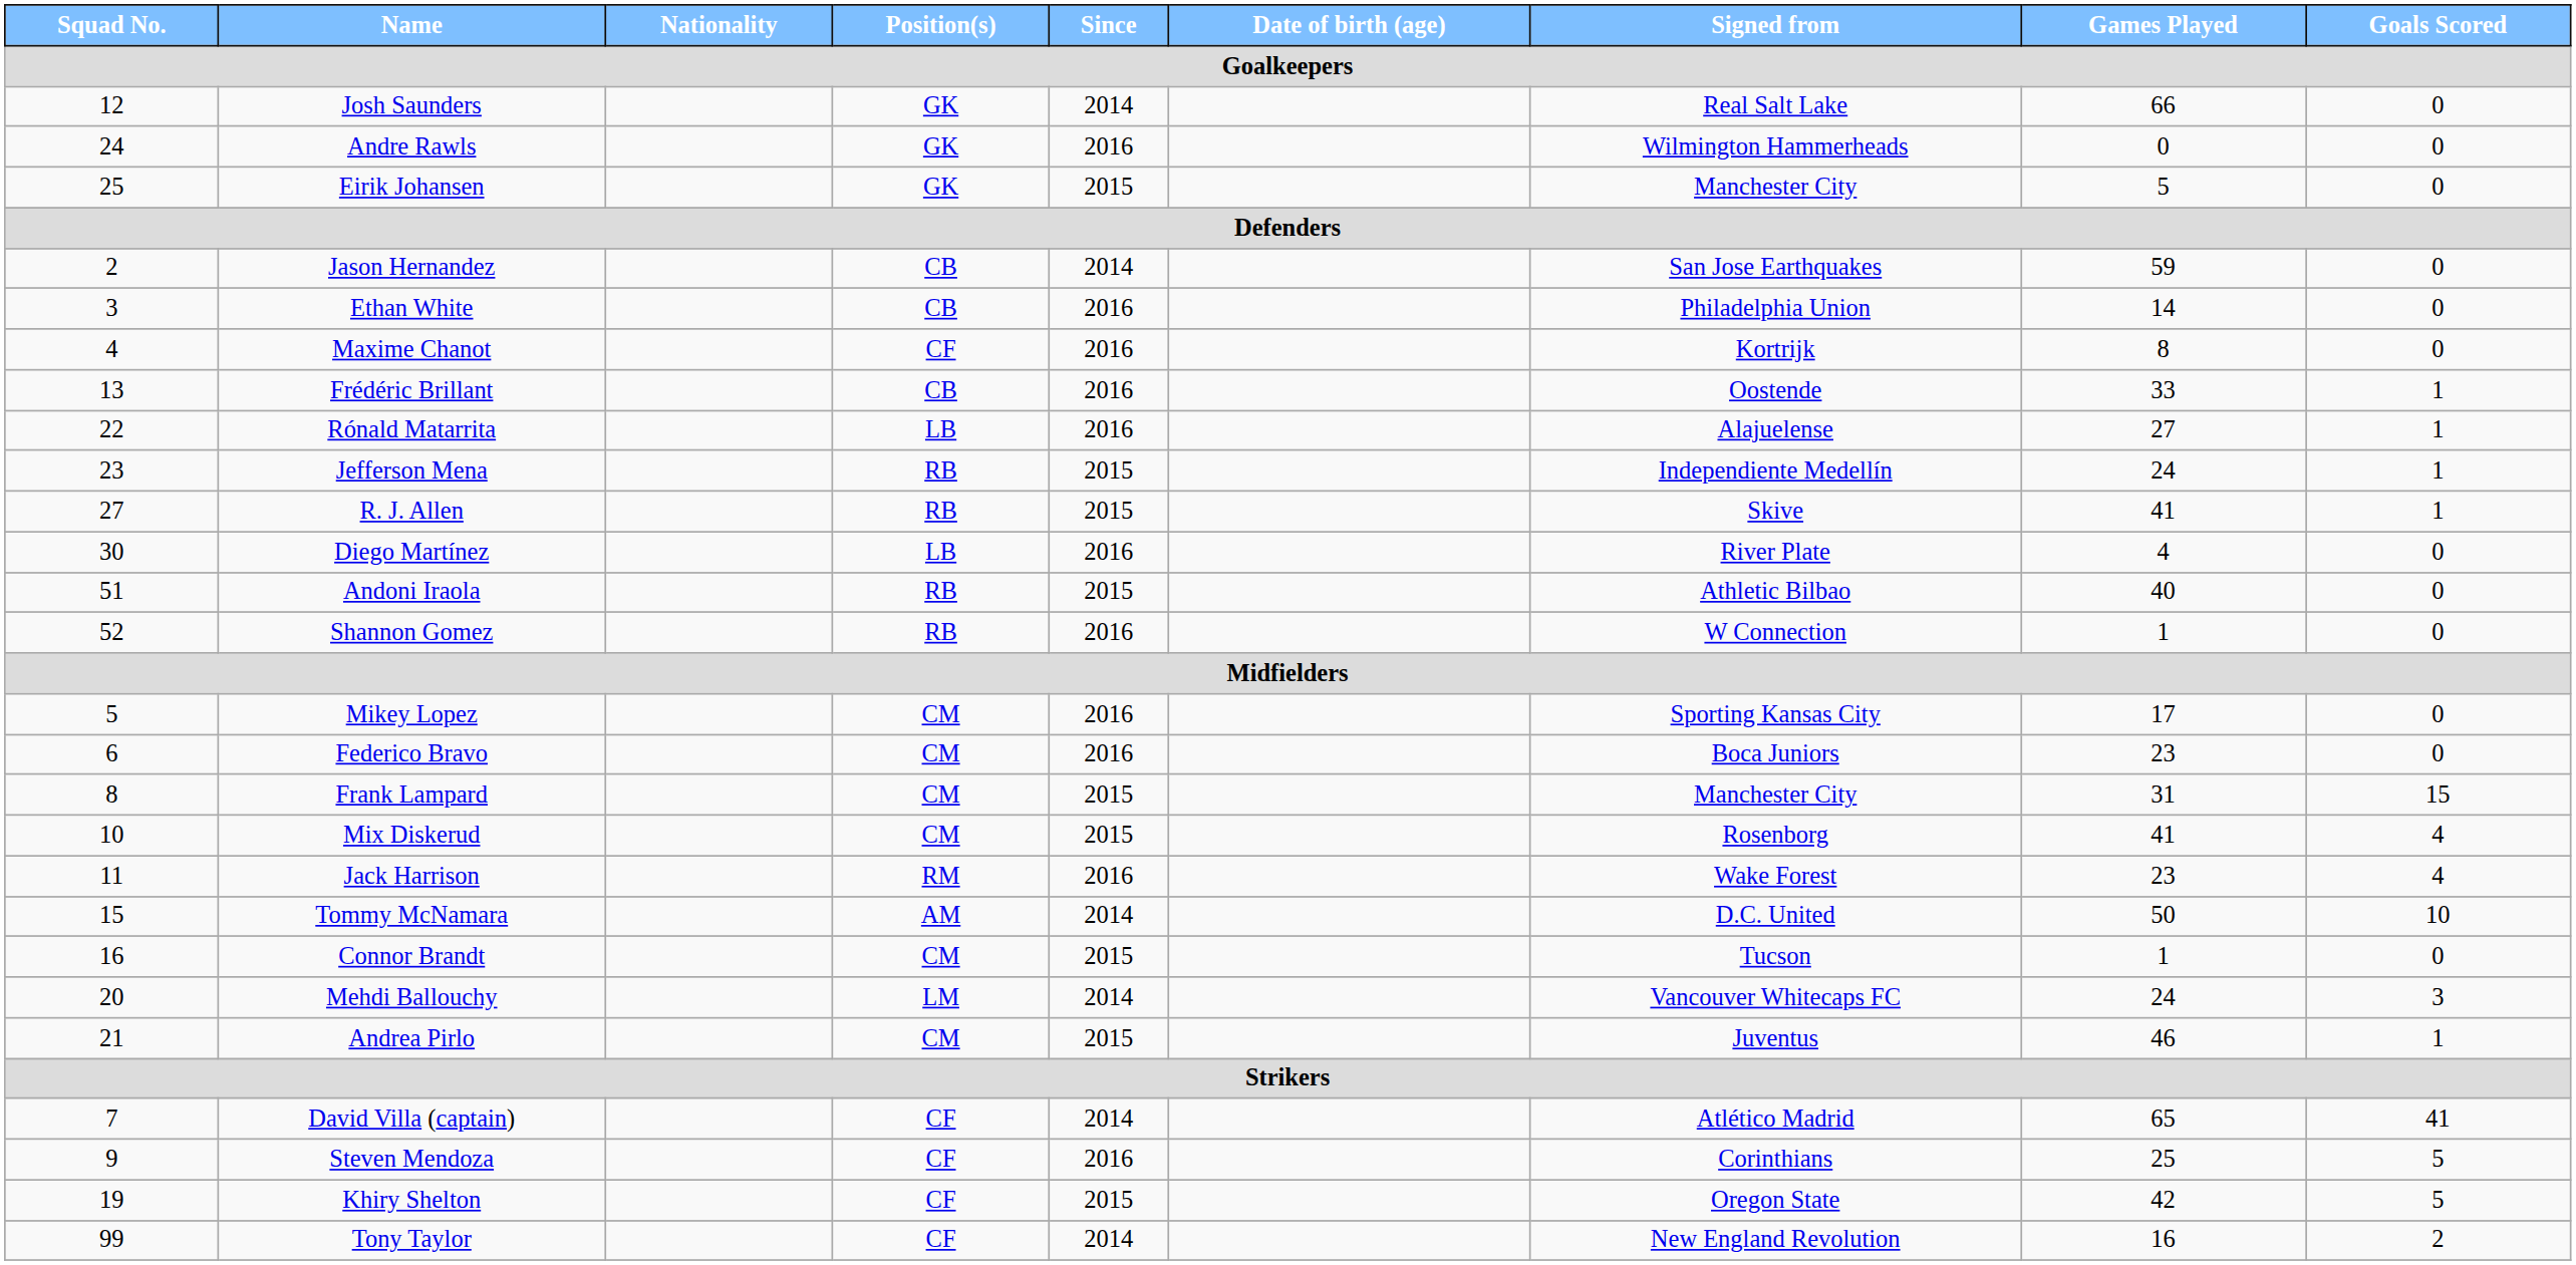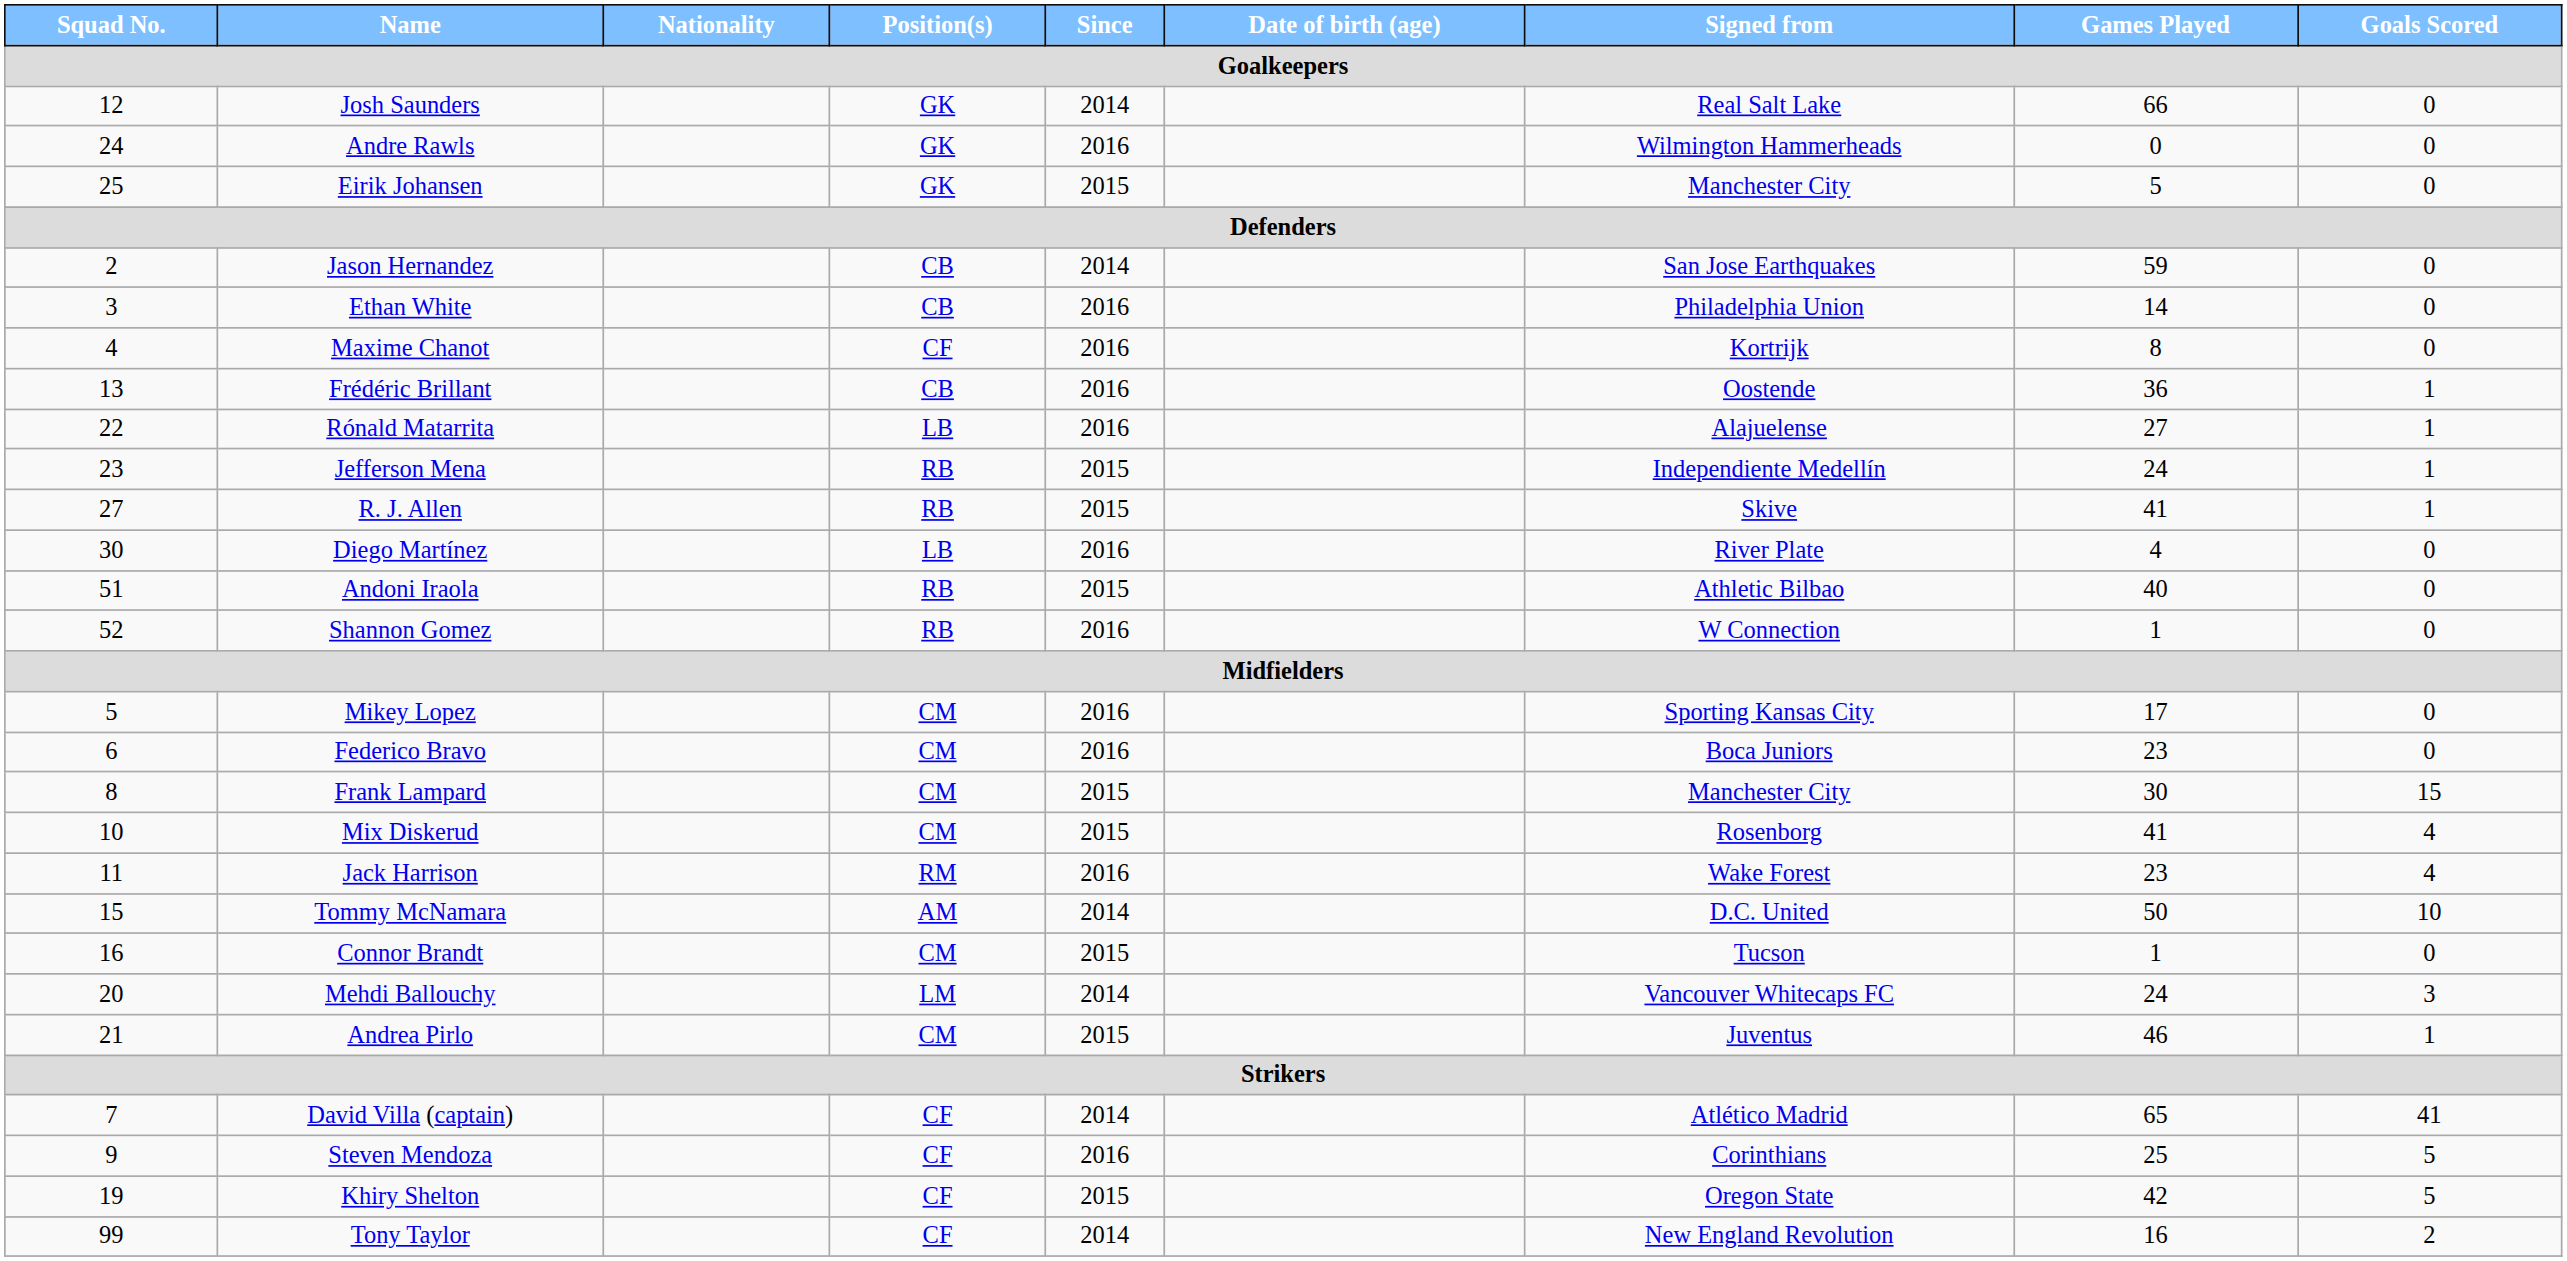 <table class="wikitable" style="text-align:center; font-size:90%; width:95%;">
 <tr>
 <th style="background:#7EBFFF; color:#fff; border:1px solid #0e0e0e; text-align:center;">Squad No.</th>
 <th style="background:#7EBFFF; color:#fff; border:1px solid #0e0e0e; text-align:center;">Name</th>
 <th style="background:#7EBFFF; color:#fff; border:1px solid #0e0e0e; text-align:center;">Nationality</th>
 <th style="background:#7EBFFF; color:#fff; border:1px solid #0e0e0e; text-align:center;">Position(s)</th>
 <th style="background:#7EBFFF; color:#fff; border:1px solid #0e0e0e; text-align:center;">Since</th>
 <th style="background:#7EBFFF; color:#fff; border:1px solid #0e0e0e; text-align:center;">Date of birth (age)</th>
 <th style="background:#7EBFFF; color:#fff; border:1px solid #0e0e0e; text-align:center;">Signed from</th>
 <th style="background:#7EBFFF; color:#fff; border:1px solid #0e0e0e; text-align:center;">Games Played</th>
 <th style="background:#7EBFFF; color:#fff; border:1px solid #0e0e0e; text-align:center;">Goals Scored</th>
 </tr>
 <tr>
 <th colspan="9" style="background:#dcdcdc; text-align:center;">Goalkeepers</th>
 </tr>
 <tr>
 <td>12</td>
 <td><a href='#'>Josh Saunders</a></td>
 <td></td>
 <td><a href='#'>GK</a></td>
 <td>2014</td>
 <td></td>
 <td> <a href='#'>Real Salt Lake</a></td>
 <td>66</td>
 <td>0</td>
 </tr>
 <tr>
 <td>24</td>
 <td><a href='#'>Andre Rawls</a></td>
 <td></td>
 <td><a href='#'>GK</a></td>
 <td>2016</td>
 <td></td>
 <td> <a href='#'>Wilmington Hammerheads</a></td>
 <td>0</td>
 <td>0</td>
 </tr>
 <tr>
 <td>25</td>
 <td><a href='#'>Eirik Johansen</a></td>
 <td></td>
 <td><a href='#'>GK</a></td>
 <td>2015</td>
 <td></td>
 <td> <a href='#'>Manchester City</a></td>
 <td>5</td>
 <td>0</td>
 </tr>
 <tr>
 <th colspan="9" style="background:#dcdcdc; text-align:center;"><strong>Defenders</strong></th>
 </tr>
 <tr>
 <td>2</td>
 <td><a href='#'>Jason Hernandez</a></td>
 <td></td>
 <td><a href='#'>CB</a></td>
 <td>2014</td>
 <td></td>
 <td> <a href='#'>San Jose Earthquakes</a></td>
 <td>59</td>
 <td>0</td>
 </tr>
 <tr>
 <td>3</td>
 <td><a href='#'>Ethan White</a></td>
 <td></td>
 <td><a href='#'>CB</a></td>
 <td>2016</td>
 <td></td>
 <td> <a href='#'>Philadelphia Union</a></td>
 <td>14</td>
 <td>0</td>
 </tr>
 <tr>
 <td>4</td>
 <td><a href='#'>Maxime Chanot</a></td>
 <td></td>
 <td><a href='#'>CF</a></td>
 <td>2016</td>
 <td></td>
 <td> <a href='#'>Kortrijk</a></td>
 <td>8</td>
 <td>0</td>
 </tr>
 <tr>
 <td>13</td>
 <td><a href='#'>Frédéric Brillant</a></td>
 <td></td>
 <td><a href='#'>CB</a></td>
 <td>2016</td>
 <td></td>
 <td> <a href='#'>Oostende</a></td>
-<td>33</td>
+<td>36</td>
 <td>1</td>
 </tr>
 <tr>
 <td>22</td>
 <td><a href='#'>Rónald Matarrita</a></td>
 <td></td>
 <td><a href='#'>LB</a></td>
 <td>2016</td>
 <td></td>
 <td> <a href='#'>Alajuelense</a></td>
 <td>27</td>
 <td>1</td>
 </tr>
 <tr>
 <td>23</td>
 <td><a href='#'>Jefferson Mena</a></td>
 <td></td>
 <td><a href='#'>RB</a></td>
 <td>2015</td>
 <td></td>
 <td> <a href='#'>Independiente Medellín</a></td>
 <td>24</td>
 <td>1</td>
 </tr>
 <tr>
 <td>27</td>
 <td><a href='#'>R. J. Allen</a></td>
 <td></td>
 <td><a href='#'>RB</a></td>
 <td>2015</td>
 <td></td>
 <td> <a href='#'>Skive</a></td>
 <td>41</td>
 <td>1</td>
 </tr>
 <tr>
 <td>30</td>
 <td><a href='#'>Diego Martínez</a></td>
 <td></td>
 <td><a href='#'>LB</a></td>
 <td>2016</td>
 <td></td>
 <td> <a href='#'>River Plate</a></td>
 <td>4</td>
 <td>0</td>
 </tr>
 <tr>
 <td>51</td>
 <td><a href='#'>Andoni Iraola</a></td>
 <td></td>
 <td><a href='#'>RB</a></td>
 <td>2015</td>
 <td></td>
 <td> <a href='#'>Athletic Bilbao</a></td>
 <td>40</td>
 <td>0</td>
 </tr>
 <tr>
 <td>52</td>
 <td><a href='#'>Shannon Gomez</a></td>
 <td></td>
 <td><a href='#'>RB</a></td>
 <td>2016</td>
 <td></td>
 <td> <a href='#'>W Connection</a></td>
 <td>1</td>
 <td>0</td>
 </tr>
 <tr>
 <th colspan="10" style="background:#dcdcdc; text-align:center;">Midfielders</th>
 </tr>
 <tr>
 <td>5</td>
 <td><a href='#'>Mikey Lopez</a></td>
 <td></td>
 <td><a href='#'>CM</a></td>
 <td>2016</td>
 <td></td>
 <td> <a href='#'>Sporting Kansas City</a></td>
 <td>17</td>
 <td>0</td>
 </tr>
 <tr>
 <td>6</td>
 <td><a href='#'>Federico Bravo</a></td>
 <td></td>
 <td><a href='#'>CM</a></td>
 <td>2016</td>
 <td></td>
 <td> <a href='#'>Boca Juniors</a></td>
 <td>23</td>
 <td>0</td>
 </tr>
 <tr>
 <td>8</td>
 <td><a href='#'>Frank Lampard</a></td>
 <td></td>
 <td><a href='#'>CM</a></td>
 <td>2015</td>
 <td></td>
 <td> <a href='#'>Manchester City</a></td>
-<td>31</td>
+<td>30</td>
 <td>15</td>
 </tr>
 <tr>
 <td>10</td>
 <td><a href='#'>Mix Diskerud</a></td>
 <td></td>
 <td><a href='#'>CM</a></td>
 <td>2015</td>
 <td></td>
 <td> <a href='#'>Rosenborg</a></td>
 <td>41</td>
 <td>4</td>
 </tr>
 <tr>
 <td>11</td>
 <td><a href='#'>Jack Harrison</a></td>
 <td></td>
 <td><a href='#'>RM</a></td>
 <td>2016</td>
 <td></td>
 <td> <a href='#'>Wake Forest</a></td>
 <td>23</td>
 <td>4</td>
 </tr>
 <tr>
 <td>15</td>
 <td><a href='#'>Tommy McNamara</a></td>
 <td></td>
 <td><a href='#'>AM</a></td>
 <td>2014</td>
 <td></td>
 <td> <a href='#'>D.C. United</a></td>
 <td>50</td>
 <td>10</td>
 </tr>
 <tr>
 <td>16</td>
 <td><a href='#'>Connor Brandt</a></td>
 <td></td>
 <td><a href='#'>CM</a></td>
 <td>2015</td>
 <td></td>
 <td> <a href='#'>Tucson</a></td>
 <td>1</td>
 <td>0</td>
 </tr>
 <tr>
 <td>20</td>
 <td><a href='#'>Mehdi Ballouchy</a></td>
 <td></td>
 <td><a href='#'>LM</a></td>
 <td>2014</td>
 <td></td>
 <td> <a href='#'>Vancouver Whitecaps FC</a></td>
 <td>24</td>
 <td>3</td>
 </tr>
 <tr>
 <td>21</td>
 <td><a href='#'>Andrea Pirlo</a></td>
 <td></td>
 <td><a href='#'>CM</a></td>
 <td>2015</td>
 <td></td>
 <td> <a href='#'>Juventus</a></td>
 <td>46</td>
 <td>1</td>
 </tr>
 <tr>
 <th colspan="10" style="background:#dcdcdc; text-align:center;">Strikers</th>
 </tr>
 <tr>
 <td>7</td>
 <td><a href='#'>David Villa</a> (<a href='#'>captain</a>)</td>
 <td></td>
 <td><a href='#'>CF</a></td>
 <td>2014</td>
 <td></td>
 <td> <a href='#'>Atlético Madrid</a></td>
 <td>65</td>
 <td>41</td>
 </tr>
 <tr>
 <td>9</td>
 <td><a href='#'>Steven Mendoza</a></td>
 <td></td>
 <td><a href='#'>CF</a></td>
 <td>2016</td>
 <td></td>
 <td> <a href='#'>Corinthians</a></td>
 <td>25</td>
 <td>5</td>
 </tr>
 <tr>
 <td>19</td>
 <td><a href='#'>Khiry Shelton</a></td>
 <td></td>
 <td><a href='#'>CF</a></td>
 <td>2015</td>
 <td></td>
 <td> <a href='#'>Oregon State</a></td>
 <td>42</td>
 <td>5</td>
 </tr>
 <tr>
 <td>99</td>
 <td><a href='#'>Tony Taylor</a></td>
 <td></td>
 <td><a href='#'>CF</a></td>
 <td>2014</td>
 <td></td>
 <td> <a href='#'>New England Revolution</a></td>
 <td>16</td>
 <td>2</td>
 </tr>
 </table>
